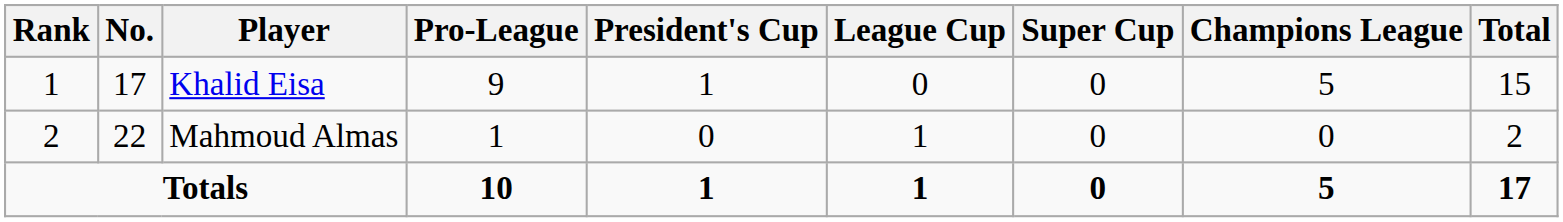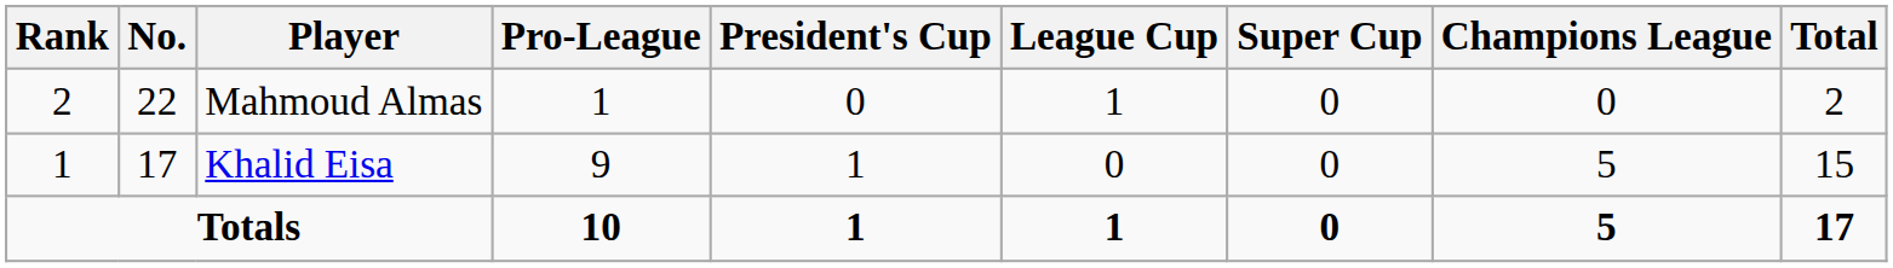 <table class="wikitable" style="text-align:center">
 <tr>
 <th>Rank</th>
 <th>No.</th>
 <th>Player</th>
 <th>Pro-League</th>
 <th>President's Cup</th>
 <th>League Cup</th>
 <th>Super Cup</th>
 <th>Champions League</th>
 <th>Total</th>
 </tr>
 <tr>
+<td align=center>2</td>
+<td align=center>22</td>
+<td align=left> Mahmoud Almas</td>
+<td rowspan=1 align="center">1</td>
+<td rowspan=1 align="center">0</td>
+<td rowspan=1 align="center">1</td>
+<td rowspan=1 align="center">0</td>
+<td rowspan=1 align="center">0</td>
+<td rowspan=1 align="center">2</td>
+</tr>
+<tr>
 <td align=center>1</td>
 <td align=center>17</td>
 <td align=left> <a href='#'>Khalid Eisa</a></td>
 <td rowspan=1 align="center">9</td>
 <td rowspan=1 align="center">1</td>
 <td rowspan=1 align="center">0</td>
 <td rowspan=1 align="center">0</td>
 <td rowspan=1 align="center">5</td>
 <td rowspan=1 align="center">15</td>
-</tr>
-<tr>
-<td align=center>2</td>
-<td align=center>22</td>
-<td align=left> Mahmoud Almas</td>
-<td rowspan=1 align="center">1</td>
-<td rowspan=1 align="center">0</td>
-<td rowspan=1 align="center">1</td>
-<td rowspan=1 align="center">0</td>
-<td rowspan=1 align="center">0</td>
-<td rowspan=1 align="center">2</td>
 </tr>
 <tr class="sortbottom">
 <td colspan="3"><strong>Totals</strong></td>
 <td><strong>10</strong></td>
 <td><strong>1</strong></td>
 <td><strong>1</strong></td>
 <td><strong>0</strong></td>
 <td><strong>5</strong></td>
 <td><strong>17</strong></td>
 </tr>
 </table>
